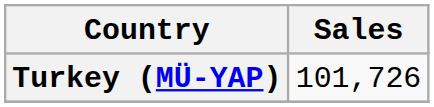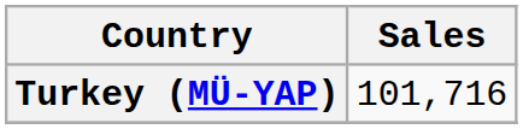 <table class="wikitable plainrowheaders">
 <tr>
 <th scope="col">Country</th>
 <th scope="col">Sales</th>
 </tr>
 <tr>
 <th scope="row">Turkey (<a href='#'>MÜ-YAP</a>)</th>
-<td>101,726</td>
+<td>101,716</td>
 </tr>
 <tr>
 </tr>
 </table>
